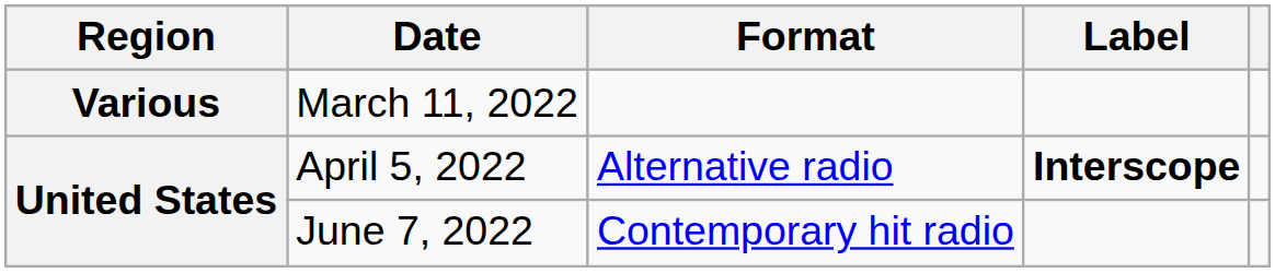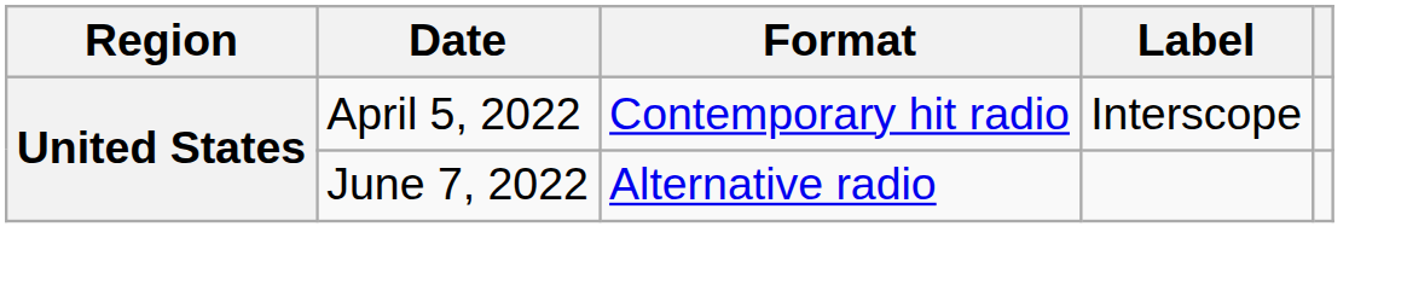 <table class="wikitable plainrowheaders">
 <tr>
 <th scope="col">Region</th>
 <th scope="col">Date</th>
 <th scope="col">Format</th>
 <th scope="col">Label</th>
 <th scope="col"></th>
 </tr>
 <tr>
-<th scope="row">Various</th>
-<td>March 11, 2022</td>
-<td></td>
-<td></td>
-<td align="center"></td>
-</tr>
-<tr>
 <th scope="row" rowspan="2">United States</th>
 <td>April 5, 2022</td>
-<td><a href='#'>Alternative radio</a></td>
-<td><strong>Interscope</strong></td>
+<td><a href='#'>Contemporary hit radio</a></td>
+<td>Interscope</td>
 <td align="center"></td>
 </tr>
 <tr>
 <td>June 7, 2022</td>
-<td><a href='#'>Contemporary hit radio</a></td>
+<td><a href='#'>Alternative radio</a></td>
 <td></td>
 <td align="center"></td>
 </tr>
 </table>
